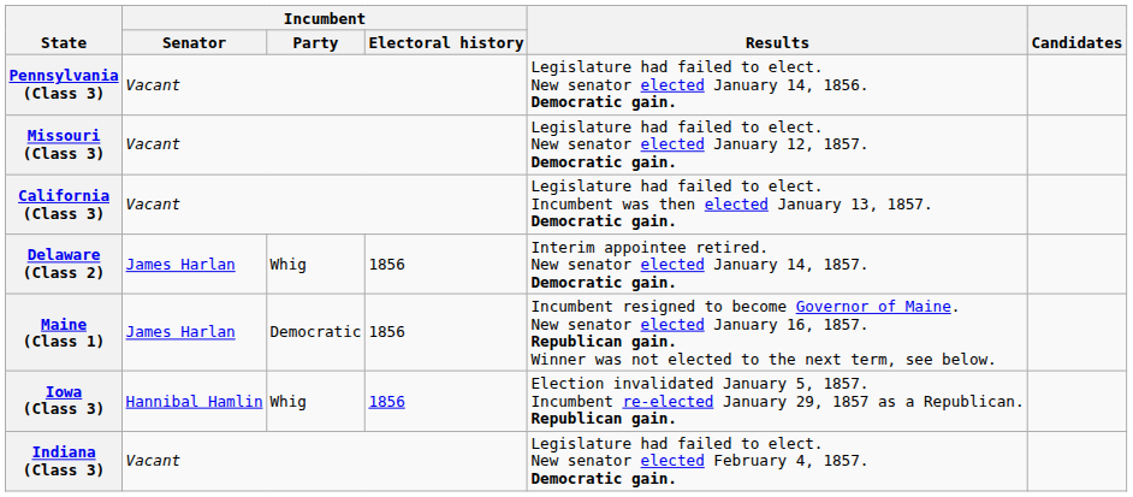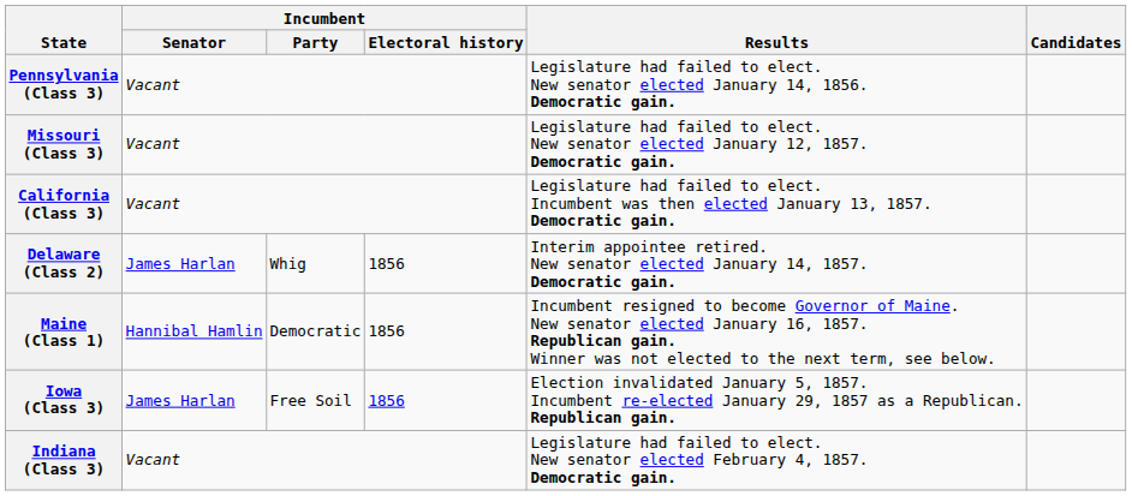 <table class=wikitable>
 <tr valign=bottom>
 <th rowspan=2>State</th>
 <th colspan=3>Incumbent</th>
 <th rowspan=2>Results</th>
 <th rowspan=2>Candidates</th>
 </tr>
 <tr>
 <th>Senator</th>
 <th>Party</th>
 <th>Electoral history</th>
 </tr>
 <tr>
 <th><a href='#'>Pennsylvania</a><br>(Class 3)</th>
 <td colspan=3><em>Vacant</em></td>
 <td>Legislature had failed to elect.<br>New senator <a href='#'>elected</a> January 14, 1856.<br><strong>Democratic gain.</strong></td>
 <td nowrap></td>
 </tr>
 <tr>
 <th><a href='#'>Missouri</a><br>(Class 3)</th>
 <td colspan=3><em>Vacant</em></td>
 <td>Legislature had failed to elect.<br>New senator <a href='#'>elected</a> January 12, 1857.<br><strong>Democratic gain.</strong></td>
 <td nowrap></td>
 </tr>
 <tr>
 <th><a href='#'>California</a><br>(Class 3)</th>
 <td colspan=3><em>Vacant</em></td>
 <td>Legislature had failed to elect.<br>Incumbent was then <a href='#'>elected</a> January 13, 1857.<br><strong>Democratic gain.</strong></td>
 <td nowrap></td>
 </tr>
 <tr>
 <th><a href='#'>Delaware</a><br>(Class 2)</th>
 <td><a href='#'>James Harlan</a></td>
 <td>Whig</td>
 <td>1856 </td>
 <td>Interim appointee retired.<br>New senator <a href='#'>elected</a> January 14, 1857.<br><strong>Democratic gain.</strong></td>
 <td nowrap></td>
 </tr>
 <tr>
 <th><a href='#'>Maine</a><br>(Class 1)</th>
-<td><a href='#'>James Harlan</a></td>
+<td><a href='#'>Hannibal Hamlin</a></td>
 <td>Democratic</td>
 <td>1856 </td>
 <td>Incumbent resigned to become <a href='#'>Governor of Maine</a>.<br>New senator <a href='#'>elected</a> January 16, 1857.<br><strong>Republican gain.</strong><br>Winner was not elected to the next term, see below.</td>
 <td nowrap></td>
 </tr>
 <tr>
 <th><a href='#'>Iowa</a><br>(Class 3)</th>
-<td><a href='#'>Hannibal Hamlin</a></td>
-<td>Whig</td>
+<td><a href='#'>James Harlan</a></td>
+<td>Free Soil</td>
 <td><a href='#'>1856</a></td>
 <td>Election invalidated January 5, 1857.<br>Incumbent <a href='#'>re-elected</a> January 29, 1857 as a Republican.<br><strong>Republican gain.</strong></td>
 <td nowrap></td>
 </tr>
 <tr>
 <th><a href='#'>Indiana</a><br>(Class 3)</th>
 <td colspan=3><em>Vacant</em></td>
 <td>Legislature had failed to elect.<br>New senator <a href='#'>elected</a> February 4, 1857.<br><strong>Democratic gain.</strong></td>
 <td nowrap></td>
 </tr>
 </table>
